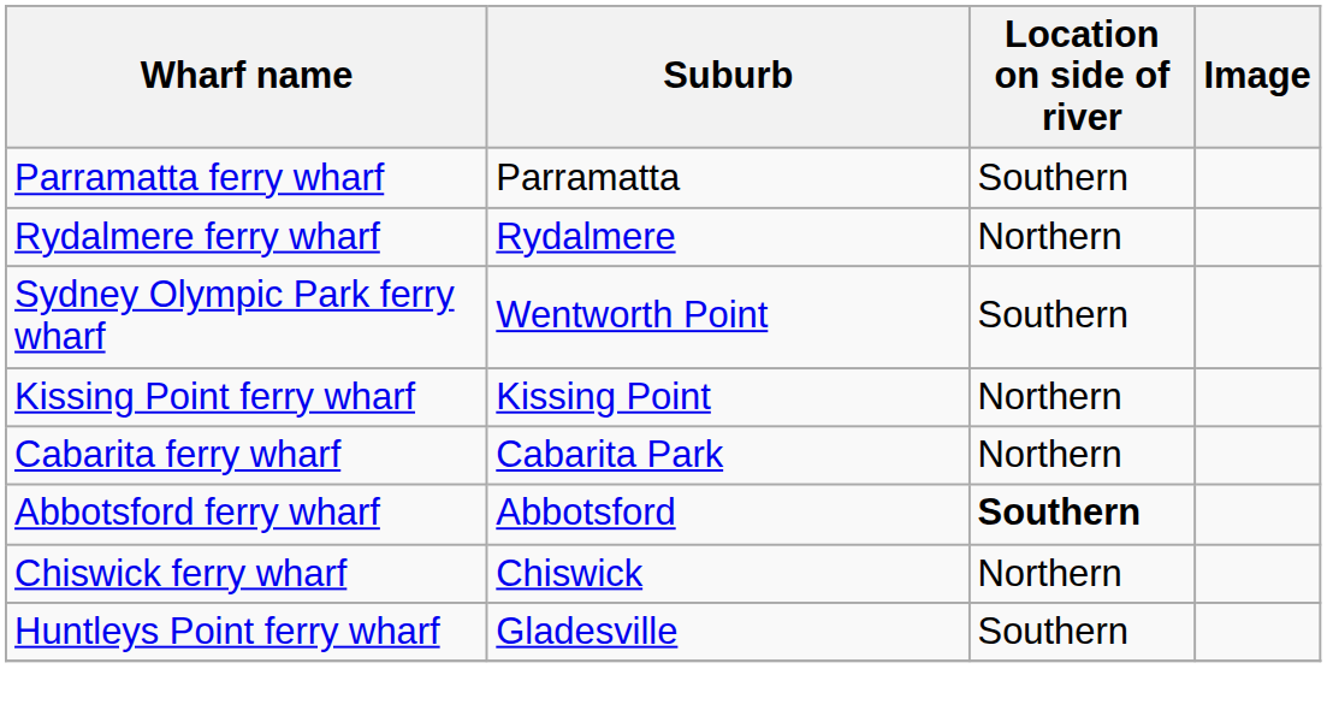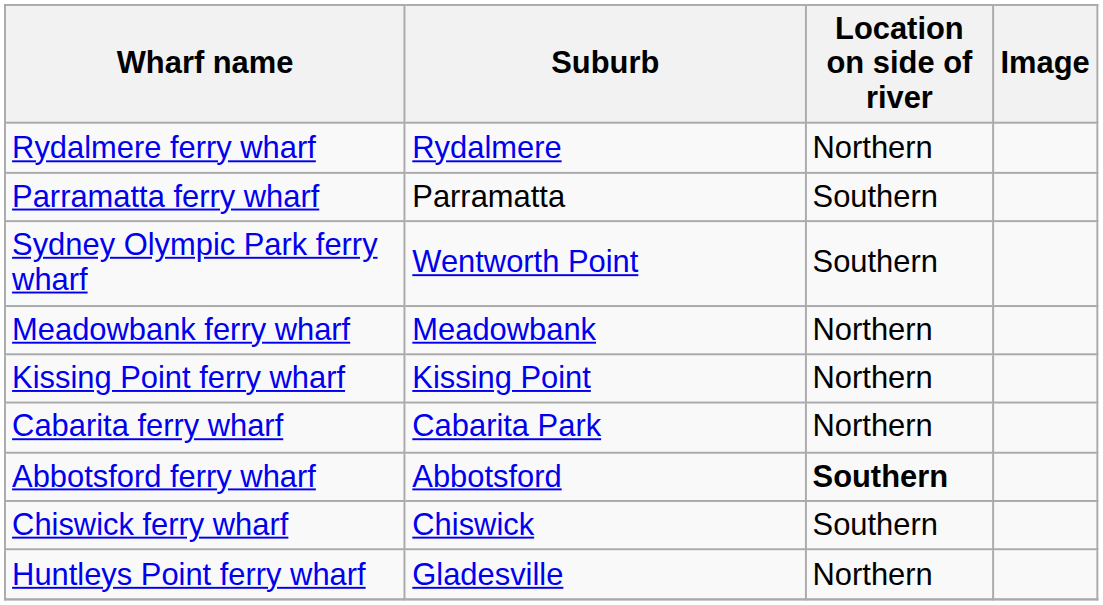 <table class="wikitable">
 <tr>
 <th width="200pt">Wharf name</th>
 <th width="200pt">Suburb</th>
 <th width="90pt">Location on side of river</th>
 <th>Image</th>
 </tr>
 <tr>
+<td><a href='#'>Rydalmere ferry wharf</a></td>
+<td><a href='#'>Rydalmere</a></td>
+<td>Northern</td>
+<td align="center"></td>
+</tr>
+<tr>
 <td><a href='#'>Parramatta ferry wharf</a></td>
 <td>Parramatta</td>
 <td>Southern</td>
 <td align="center"></td>
 </tr>
 <tr>
-<td><a href='#'>Rydalmere ferry wharf</a></td>
-<td><a href='#'>Rydalmere</a></td>
-<td>Northern</td>
+<td><a href='#'>Sydney Olympic Park ferry wharf</a></td>
+<td><a href='#'>Wentworth Point</a></td>
+<td>Southern</td>
 <td align="center"></td>
 </tr>
 <tr>
-<td><a href='#'>Sydney Olympic Park ferry wharf</a></td>
-<td><a href='#'>Wentworth Point</a></td>
-<td>Southern</td>
+<td><a href='#'>Meadowbank ferry wharf</a></td>
+<td><a href='#'>Meadowbank</a></td>
+<td>Northern</td>
 <td align="center"></td>
 </tr>
 <tr>
 <td><a href='#'>Kissing Point ferry wharf</a></td>
 <td><a href='#'>Kissing Point</a></td>
 <td>Northern</td>
 <td align="center"></td>
 </tr>
 <tr>
 <td><a href='#'>Cabarita ferry wharf</a></td>
 <td><a href='#'>Cabarita Park</a></td>
 <td>Northern</td>
 <td align="center"></td>
 </tr>
 <tr>
 <td><a href='#'>Abbotsford ferry wharf</a></td>
 <td><a href='#'>Abbotsford</a></td>
 <td><strong>Southern</strong></td>
 <td align="center"></td>
 </tr>
 <tr>
 <td><a href='#'>Chiswick ferry wharf</a></td>
 <td><a href='#'>Chiswick</a></td>
-<td>Northern</td>
+<td>Southern</td>
 <td align="center"></td>
 </tr>
 <tr>
 <td><a href='#'>Huntleys Point ferry wharf</a></td>
 <td><a href='#'>Gladesville</a></td>
-<td>Southern</td>
+<td>Northern</td>
 <td align="center"></td>
 </tr>
 <tr>
 </tr>
 </table>
